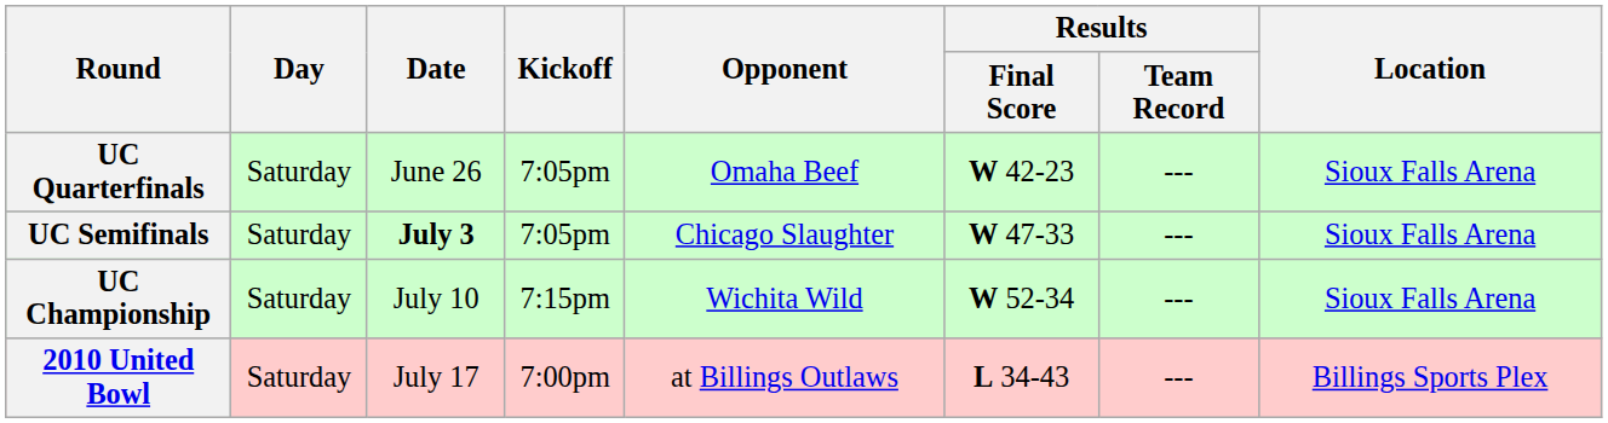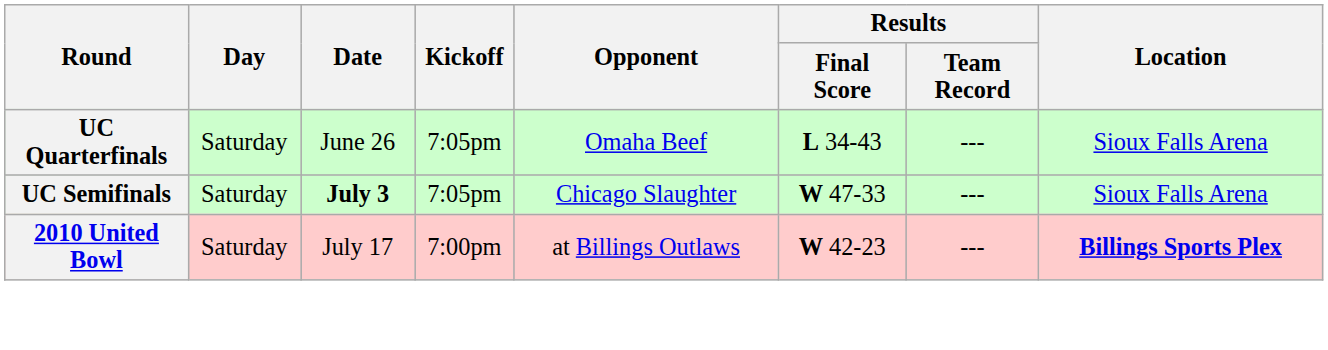 <table class="wikitable">
 <tr>
 <th rowspan="2" width="120">Round</th>
 <th rowspan="2" width="70">Day</th>
 <th rowspan="2" width="80">Date</th>
 <th rowspan="2" width="60">Kickoff</th>
 <th rowspan="2" width="200">Opponent</th>
 <th colspan="2" width="180">Results</th>
 <th rowspan="2" width="220">Location</th>
 </tr>
 <tr>
 <th width="90">Final Score</th>
 <th width="90">Team Record</th>
 </tr>
 <tr align="center" bgcolor="#CCFFCC">
 <th>UC Quarterfinals</th>
 <td align="center">Saturday</td>
 <td align="center">June 26</td>
 <td align="center">7:05pm</td>
 <td align="center"><a href='#'>Omaha Beef</a></td>
-<td align="center"><strong>W</strong> 42-23</td>
+<td align="center"><strong>L</strong> 34-43</td>
 <td align="center">---</td>
 <td align="center"><a href='#'>Sioux Falls Arena</a></td>
 </tr>
 <tr align="center" bgcolor="#CCFFCC">
 <th>UC Semifinals</th>
 <td align="center">Saturday</td>
 <td align="center"><strong>July 3</strong></td>
 <td align="center">7:05pm</td>
 <td align="center"><a href='#'>Chicago Slaughter</a></td>
 <td align="center"><strong>W</strong> 47-33</td>
 <td align="center">---</td>
 <td align="center"><a href='#'>Sioux Falls Arena</a></td>
 </tr>
-<tr align="center" bgcolor="#CCFFCC">
-<th>UC Championship</th>
-<td align="center">Saturday</td>
-<td align="center">July 10</td>
-<td align="center">7:15pm</td>
-<td align="center"><a href='#'>Wichita Wild</a></td>
-<td align="center"><strong>W</strong> 52-34</td>
-<td align="center">---</td>
-<td align="center"><a href='#'>Sioux Falls Arena</a></td>
-</tr>
 <tr align="center" bgcolor="#FFCCCC">
 <th><a href='#'>2010 United Bowl</a></th>
 <td align="center">Saturday</td>
 <td align="center">July 17</td>
 <td align="center">7:00pm</td>
 <td align="center">at <a href='#'>Billings Outlaws</a></td>
-<td align="center"><strong>L</strong> 34-43</td>
+<td align="center"><strong>W</strong> 42-23</td>
 <td align="center">---</td>
-<td align="center"><a href='#'>Billings Sports Plex</a></td>
+<td align="center"><strong><a href='#'>Billings Sports Plex</a></strong></td>
 </tr>
 </table>
